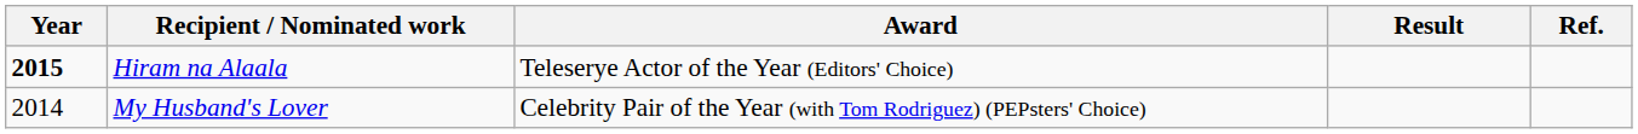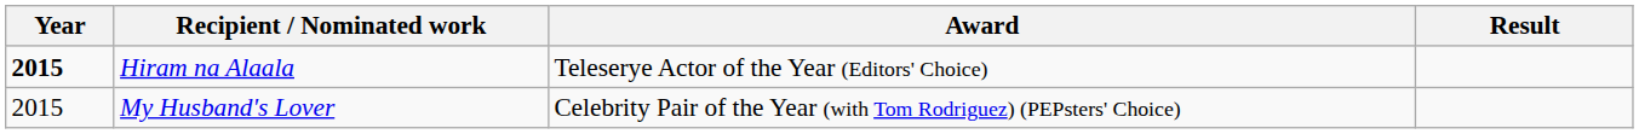 <table class="wikitable" style="width:80%">
 <tr>
 <th scope="col" width="5%" style="white-space: nowrap;">Year</th>
 <th scope="col" width="20%" style="white-space: nowrap;">Recipient / Nominated work</th>
 <th scope="col" width="40%" style="white-space: nowrap;">Award</th>
 <th scope="col" width="10%" style="white-space: nowrap;">Result</th>
-<th scope="col" width="5%" style="white-space: nowrap;">Ref.</th>
 </tr>
 <tr>
 <td><strong>2015</strong></td>
 <td><em><a href='#'>Hiram na Alaala</a></em></td>
 <td>Teleserye Actor of the Year <small>(Editors' Choice)</small></td>
 <td></td>
-<td style="text-align:center;"></td>
 </tr>
 <tr>
-<td>2014</td>
+<td>2015</td>
 <td><em><a href='#'>My Husband's Lover</a></em></td>
 <td>Celebrity Pair of the Year <small>(with <a href='#'>Tom Rodriguez</a>) (PEPsters' Choice)</small></td>
 <td></td>
-<td style="text-align:center;"></td>
 </tr>
 </table>
